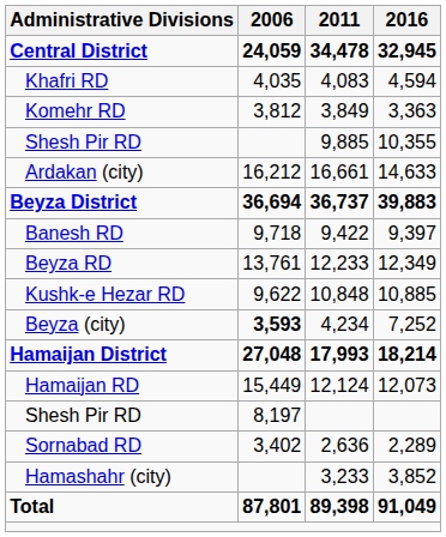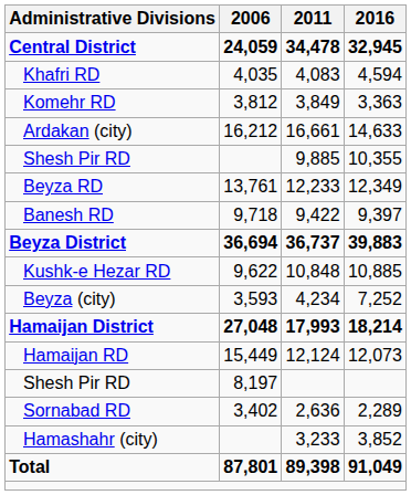 <table class="wikitable">
 <tr>
 <th>Administrative Divisions</th>
 <th>2006</th>
 <th>2011</th>
 <th>2016</th>
 </tr>
 <tr>
 <td><strong><a href='#'>Central District</a></strong></td>
 <td style="text-align: right;"><strong>24,059</strong></td>
 <td style="text-align: right;"><strong>34,478</strong></td>
 <td style="text-align: right;"><strong>32,945</strong></td>
 </tr>
 <tr>
 <td style="padding-left: 1em;"><a href='#'>Khafri RD</a></td>
 <td style="text-align: right;">4,035</td>
 <td style="text-align: right;">4,083</td>
 <td style="text-align: right;">4,594</td>
 </tr>
 <tr>
 <td style="padding-left: 1em;"><a href='#'>Komehr RD</a></td>
 <td style="text-align: right;">3,812</td>
 <td style="text-align: right;">3,849</td>
 <td style="text-align: right;">3,363</td>
 </tr>
 <tr>
+<td style="padding-left: 1em;"><a href='#'>Ardakan</a> (city)</td>
+<td style="text-align: right;">16,212</td>
+<td style="text-align: right;">16,661</td>
+<td style="text-align: right;">14,633</td>
+</tr>
+<tr>
 <td style="padding-left: 1em;"><a href='#'>Shesh Pir RD</a></td>
 <td style="text-align: right;"></td>
 <td style="text-align: right;">9,885</td>
 <td style="text-align: right;">10,355</td>
 </tr>
 <tr>
-<td style="padding-left: 1em;"><a href='#'>Ardakan</a> (city)</td>
-<td style="text-align: right;">16,212</td>
-<td style="text-align: right;">16,661</td>
-<td style="text-align: right;">14,633</td>
-</tr>
-<tr>
-<td><strong><a href='#'>Beyza District</a></strong></td>
-<td style="text-align: right;"><strong>36,694</strong></td>
-<td style="text-align: right;"><strong>36,737</strong></td>
-<td style="text-align: right;"><strong>39,883</strong></td>
+<td style="padding-left: 1em;"><a href='#'>Beyza RD</a></td>
+<td style="text-align: right;">13,761</td>
+<td style="text-align: right;">12,233</td>
+<td style="text-align: right;">12,349</td>
 </tr>
 <tr>
 <td style="padding-left: 1em;"><a href='#'>Banesh RD</a></td>
 <td style="text-align: right;">9,718</td>
 <td style="text-align: right;">9,422</td>
 <td style="text-align: right;">9,397</td>
 </tr>
 <tr>
-<td style="padding-left: 1em;"><a href='#'>Beyza RD</a></td>
-<td style="text-align: right;">13,761</td>
-<td style="text-align: right;">12,233</td>
-<td style="text-align: right;">12,349</td>
+<td><strong><a href='#'>Beyza District</a></strong></td>
+<td style="text-align: right;"><strong>36,694</strong></td>
+<td style="text-align: right;"><strong>36,737</strong></td>
+<td style="text-align: right;"><strong>39,883</strong></td>
 </tr>
 <tr>
 <td style="padding-left: 1em;"><a href='#'>Kushk-e Hezar RD</a></td>
 <td style="text-align: right;">9,622</td>
 <td style="text-align: right;">10,848</td>
 <td style="text-align: right;">10,885</td>
 </tr>
 <tr>
 <td style="padding-left: 1em;"><a href='#'>Beyza</a> (city)</td>
-<td style="text-align: right;"><strong>3,593</strong></td>
+<td style="text-align: right;">3,593</td>
 <td style="text-align: right;">4,234</td>
 <td style="text-align: right;">7,252</td>
 </tr>
 <tr>
 <td><strong><a href='#'>Hamaijan District</a></strong></td>
 <td style="text-align: right;"><strong>27,048</strong></td>
 <td style="text-align: right;"><strong>17,993</strong></td>
 <td style="text-align: right;"><strong>18,214</strong></td>
 </tr>
 <tr>
 <td style="padding-left: 1em;"><a href='#'>Hamaijan RD</a></td>
 <td style="text-align: right;">15,449</td>
 <td style="text-align: right;">12,124</td>
 <td style="text-align: right;">12,073</td>
 </tr>
 <tr>
 <td style="padding-left: 1em;">Shesh Pir RD</td>
 <td style="text-align: right;">8,197</td>
 <td style="text-align: right;"></td>
 <td style="text-align: right;"></td>
 </tr>
 <tr>
 <td style="padding-left: 1em;"><a href='#'>Sornabad RD</a></td>
 <td style="text-align: right;">3,402</td>
 <td style="text-align: right;">2,636</td>
 <td style="text-align: right;">2,289</td>
 </tr>
 <tr>
 <td style="padding-left: 1em;"><a href='#'>Hamashahr</a> (city)</td>
 <td style="text-align: right;"></td>
 <td style="text-align: right;">3,233</td>
 <td style="text-align: right;">3,852</td>
 </tr>
 <tr>
 <td><strong>Total</strong></td>
 <td style="text-align: right;"><strong>87,801</strong></td>
 <td style="text-align: right;"><strong>89,398</strong></td>
 <td style="text-align: right;"><strong>91,049</strong></td>
 </tr>
 <tr>
 <td colspan=4></td>
 </tr>
 </table>
